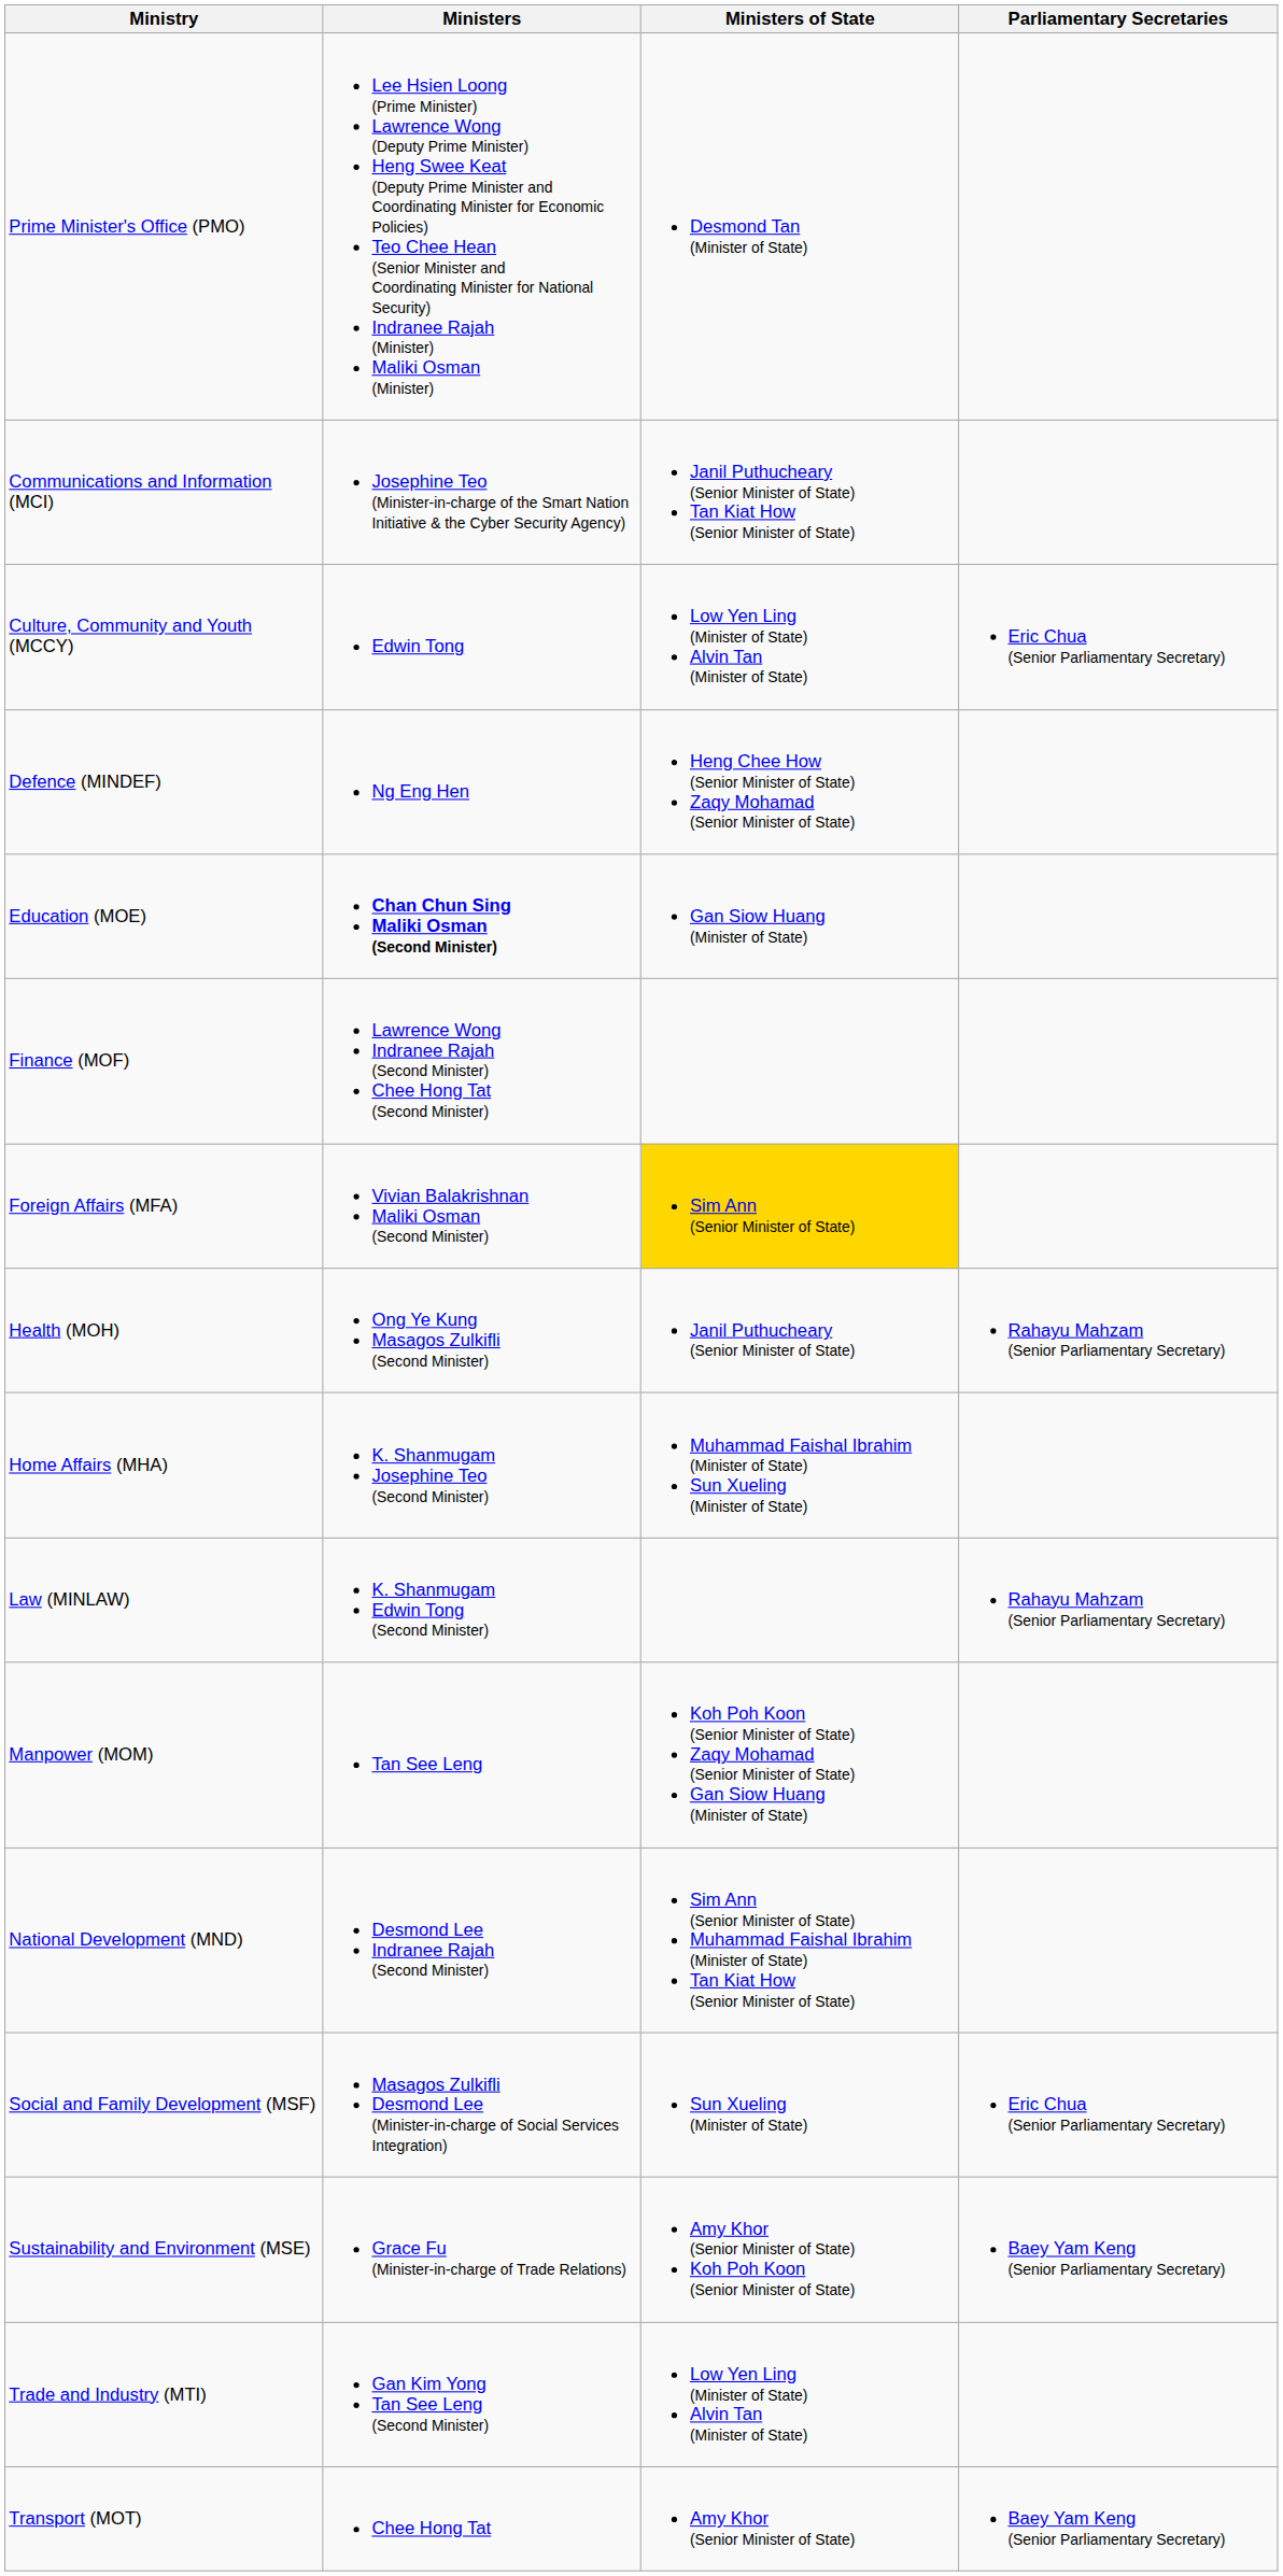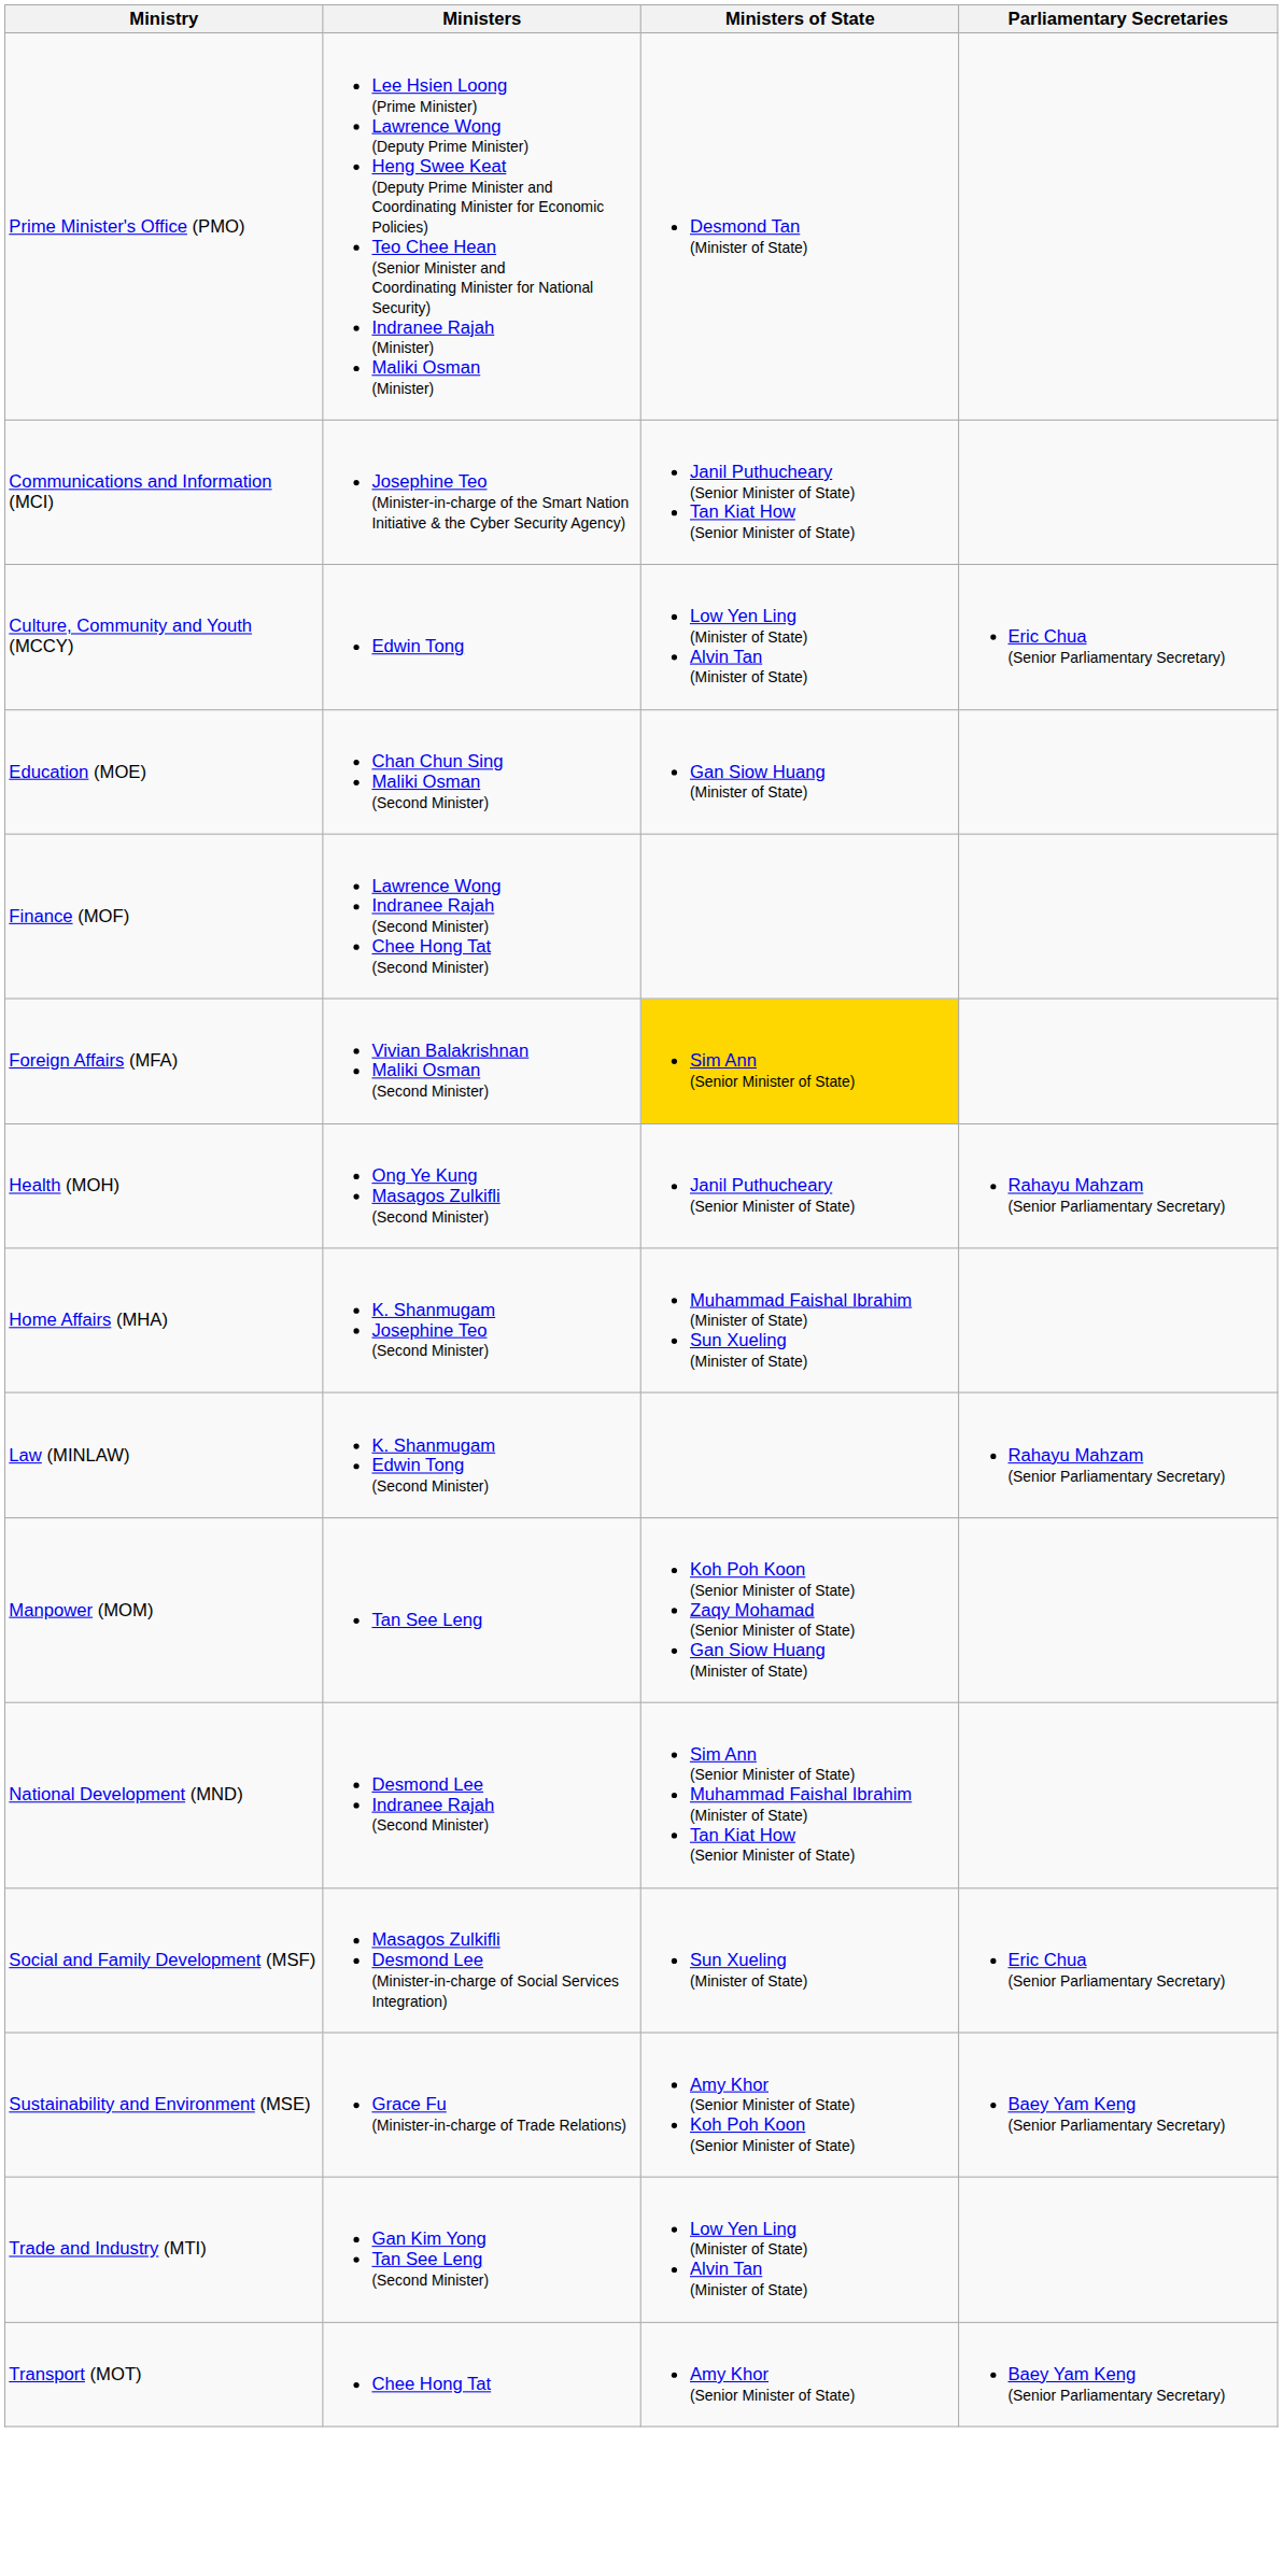 <table class="wikitable" style="width:90%">
 <tr>
 <th width= 25%>Ministry</th>
 <th width= 25%>Ministers</th>
 <th width= 25%>Ministers of State</th>
 <th width= 25%>Parliamentary Secretaries</th>
 </tr>
 <tr>
 <td><a href='#'>Prime Minister's Office</a> (PMO)</td>
 <td><br><ul><li><a href='#'>Lee Hsien Loong</a><br><small>(Prime Minister)</small></li><li><a href='#'>Lawrence Wong</a> <br><small>(Deputy Prime Minister)</small></li><li><a href='#'>Heng Swee Keat</a><br><small>(Deputy Prime Minister and Coordinating Minister for Economic Policies)</small></li><li><a href='#'>Teo Chee Hean</a><br><small>(Senior Minister and<br>Coordinating Minister for National Security)</small></li><li><a href='#'>Indranee Rajah</a><br><small>(Minister)</small></li><li><a href='#'>Maliki Osman</a><br><small>(Minister)</small></li></ul></td>
 <td><br><ul><li><a href='#'>Desmond Tan</a><br><small>(Minister of State)</small></li></ul></td>
 <td></td>
 </tr>
 <tr>
 <td><a href='#'>Communications and Information</a> (MCI)</td>
 <td><br><ul><li><a href='#'>Josephine Teo</a> <br><small>(Minister-in-charge of the Smart Nation Initiative & the Cyber Security Agency)</small></li></ul></td>
 <td><br><ul><li><a href='#'>Janil Puthucheary</a><br><small>(Senior Minister of State)</small></li><li><a href='#'>Tan Kiat How</a><br><small>(Senior Minister of State)</small></li></ul></td>
 <td></td>
 </tr>
 <tr>
 <td><a href='#'>Culture, Community and Youth</a> (MCCY)</td>
 <td><br><ul><li><a href='#'>Edwin Tong</a></li></ul></td>
 <td><br><ul><li><a href='#'>Low Yen Ling</a><br><small>(Minister of State)</small></li><li><a href='#'>Alvin Tan</a><br><small>(Minister of State)</small></li></ul></td>
 <td><br><ul><li><a href='#'>Eric Chua</a><br><small>(Senior Parliamentary Secretary)</small></li></ul></td>
 </tr>
 <tr>
-<td><a href='#'>Defence</a> (MINDEF)</td>
-<td><br><ul><li><a href='#'>Ng Eng Hen</a></li></ul></td>
-<td><br><ul><li><a href='#'>Heng Chee How</a><br><small>(Senior Minister of State)</small></li><li><a href='#'>Zaqy Mohamad</a><br><small>(Senior Minister of State)</small></li></ul></td>
-<td></td>
-</tr>
-<tr>
 <td><a href='#'>Education</a> (MOE)</td>
-<td><strong><br><ul><li><a href='#'>Chan Chun Sing</a></li><li><a href='#'>Maliki Osman</a><br><small>(Second Minister)</small></li></ul></strong></td>
+<td><br><ul><li><a href='#'>Chan Chun Sing</a></li><li><a href='#'>Maliki Osman</a><br><small>(Second Minister)</small></li></ul></td>
 <td><br><ul><li><a href='#'>Gan Siow Huang</a><br><small>(Minister of State)</small></li></ul></td>
 <td></td>
 </tr>
 <tr>
 <td><a href='#'>Finance</a> (MOF)</td>
 <td><br><ul><li><a href='#'>Lawrence Wong</a></li><li><a href='#'>Indranee Rajah</a><br><small>(Second Minister)</small></li><li><a href='#'>Chee Hong Tat</a> <br><small>(Second Minister)</small></li></ul></td>
 <td></td>
 </tr>
 <tr>
 <td><a href='#'>Foreign Affairs</a> (MFA)</td>
 <td><br><ul><li><a href='#'>Vivian Balakrishnan</a></li><li><a href='#'>Maliki Osman</a><br><small>(Second Minister)</small></li></ul></td>
 <td style="background: gold;"><br><ul><li><a href='#'>Sim Ann</a><br><small>(Senior Minister of State)</small></li></ul></td>
 <td></td>
 </tr>
 <tr>
 <td><a href='#'>Health</a> (MOH)</td>
 <td><br><ul><li><a href='#'>Ong Ye Kung</a></li><li><a href='#'>Masagos Zulkifli</a><br><small>(Second Minister)</small></li></ul></td>
 <td><br><ul><li><a href='#'>Janil Puthucheary</a><br><small>(Senior Minister of State)</small></li></ul></td>
 <td><br><ul><li><a href='#'>Rahayu Mahzam</a><br><small>(Senior Parliamentary Secretary)</small></li></ul></td>
 </tr>
 <tr>
 <td><a href='#'>Home Affairs</a> (MHA)</td>
 <td><br><ul><li><a href='#'>K. Shanmugam</a></li><li><a href='#'>Josephine Teo</a><br><small>(Second Minister)</small></li></ul></td>
 <td><br><ul><li><a href='#'>Muhammad Faishal Ibrahim</a><br><small>(Minister of State)</small></li><li><a href='#'>Sun Xueling</a><br><small>(Minister of State)</small></li></ul></td>
 <td></td>
 </tr>
 <tr>
 <td><a href='#'>Law</a> (MINLAW)</td>
 <td><br><ul><li><a href='#'>K. Shanmugam</a></li><li><a href='#'>Edwin Tong</a><br><small>(Second Minister)</small></li></ul></td>
 <td></td>
 <td><br><ul><li><a href='#'>Rahayu Mahzam</a><br><small>(Senior Parliamentary Secretary)</small></li></ul></td>
 </tr>
 <tr>
 <td><a href='#'>Manpower</a> (MOM)</td>
 <td><br><ul><li><a href='#'>Tan See Leng</a></li></ul></td>
 <td><br><ul><li><a href='#'>Koh Poh Koon</a><br><small>(Senior Minister of State)</small></li><li><a href='#'>Zaqy Mohamad</a><br><small>(Senior Minister of State)</small></li><li><a href='#'>Gan Siow Huang</a><br><small>(Minister of State)</small></li></ul></td>
 <td></td>
 </tr>
 <tr>
 <td><a href='#'>National Development</a> (MND)</td>
 <td><br><ul><li><a href='#'>Desmond Lee</a></li><li><a href='#'>Indranee Rajah</a><br><small>(Second Minister)</small></li></ul></td>
 <td><br><ul><li><a href='#'>Sim Ann</a><br><small>(Senior Minister of State)</small></li><li><a href='#'>Muhammad Faishal Ibrahim</a><br><small>(Minister of State)</small></li><li><a href='#'>Tan Kiat How</a><br><small>(Senior Minister of State)</small></li></ul></td>
 <td></td>
 </tr>
 <tr>
 <td><a href='#'>Social and Family Development</a> (MSF)</td>
 <td><br><ul><li><a href='#'>Masagos Zulkifli</a></li><li><a href='#'>Desmond Lee</a><br><small>(Minister-in-charge of Social Services Integration)</small></li></ul></td>
 <td><br><ul><li><a href='#'>Sun Xueling</a><br><small>(Minister of State)</small></li></ul></td>
 <td><br><ul><li><a href='#'>Eric Chua</a><br><small>(Senior Parliamentary Secretary)</small></li></ul></td>
 </tr>
 <tr>
 <td><a href='#'>Sustainability and Environment</a> (MSE)</td>
 <td><br><ul><li><a href='#'>Grace Fu</a><br><small>(Minister-in-charge of Trade Relations)</small></li></ul></td>
 <td><br><ul><li><a href='#'>Amy Khor</a><br><small>(Senior Minister of State)</small></li><li><a href='#'>Koh Poh Koon</a><br><small>(Senior Minister of State)</small></li></ul></td>
 <td><br><ul><li><a href='#'>Baey Yam Keng</a><br><small>(Senior Parliamentary Secretary)</small></li></ul></td>
 </tr>
 <tr>
 <td><a href='#'>Trade and Industry</a> (MTI)</td>
 <td><br><ul><li><a href='#'>Gan Kim Yong</a></li><li><a href='#'>Tan See Leng</a><br><small>(Second Minister)</small></li></ul></td>
 <td><br><ul><li><a href='#'>Low Yen Ling</a><br><small>(Minister of State)</small></li><li><a href='#'>Alvin Tan</a><br><small>(Minister of State)</small></li></ul></td>
 <td></td>
 </tr>
 <tr>
 <td><a href='#'>Transport</a> (MOT)</td>
 <td><br><ul><li><a href='#'>Chee Hong Tat</a></li></ul></td>
 <td><br><ul><li><a href='#'>Amy Khor</a><br><small>(Senior Minister of State)</small></li></ul></td>
 <td><br><ul><li><a href='#'>Baey Yam Keng</a><br><small>(Senior Parliamentary Secretary)</small></li></ul></td>
 </tr>
 </table>
